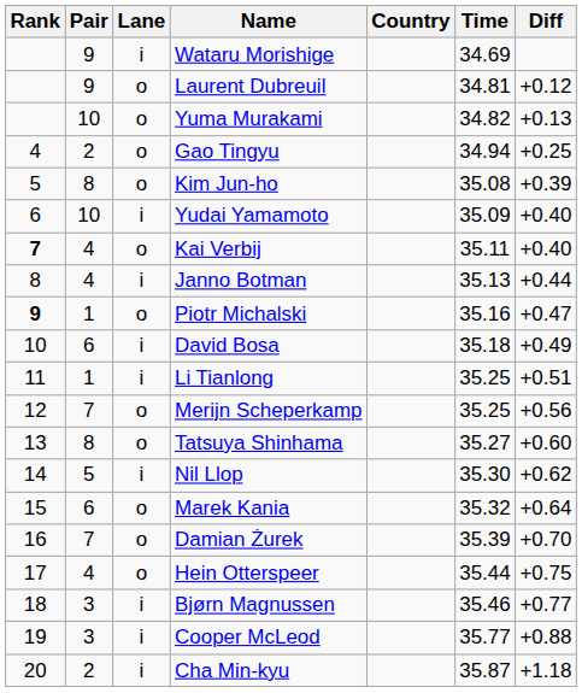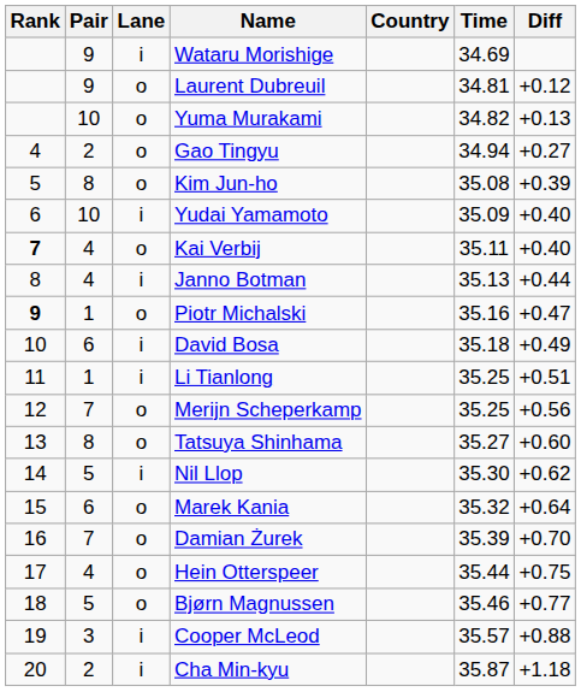 <table class="wikitable sortable" style="text-align:center">
 <tr>
 <th>Rank</th>
 <th>Pair</th>
 <th>Lane</th>
 <th>Name</th>
 <th>Country</th>
 <th>Time</th>
 <th>Diff</th>
 </tr>
 <tr>
 <td></td>
 <td>9</td>
 <td>i</td>
 <td align=left><a href='#'>Wataru Morishige</a></td>
 <td align=left></td>
 <td>34.69</td>
 <td></td>
 </tr>
 <tr>
 <td></td>
 <td>9</td>
 <td>o</td>
 <td align=left><a href='#'>Laurent Dubreuil</a></td>
 <td align=left></td>
 <td>34.81</td>
 <td>+0.12</td>
 </tr>
 <tr>
 <td></td>
 <td>10</td>
 <td>o</td>
 <td align=left><a href='#'>Yuma Murakami</a></td>
 <td align=left></td>
 <td>34.82</td>
 <td>+0.13</td>
 </tr>
 <tr>
 <td>4</td>
 <td>2</td>
 <td>o</td>
 <td align=left><a href='#'>Gao Tingyu</a></td>
 <td align=left></td>
 <td>34.94</td>
-<td>+0.25</td>
+<td>+0.27</td>
 </tr>
 <tr>
 <td>5</td>
 <td>8</td>
 <td>o</td>
 <td align=left><a href='#'>Kim Jun-ho</a></td>
 <td align=left></td>
 <td>35.08</td>
 <td>+0.39</td>
 </tr>
 <tr>
 <td>6</td>
 <td>10</td>
 <td>i</td>
 <td align=left><a href='#'>Yudai Yamamoto</a></td>
 <td align=left></td>
 <td>35.09</td>
 <td>+0.40</td>
 </tr>
 <tr>
 <td><strong>7</strong></td>
 <td>4</td>
 <td>o</td>
 <td align=left><a href='#'>Kai Verbij</a></td>
 <td align=left></td>
 <td>35.11</td>
 <td>+0.40</td>
 </tr>
 <tr>
 <td>8</td>
 <td>4</td>
 <td>i</td>
 <td align=left><a href='#'>Janno Botman</a></td>
 <td align=left></td>
 <td>35.13</td>
 <td>+0.44</td>
 </tr>
 <tr>
 <td><strong>9</strong></td>
 <td>1</td>
 <td>o</td>
 <td align=left><a href='#'>Piotr Michalski</a></td>
 <td align=left></td>
 <td>35.16</td>
 <td>+0.47</td>
 </tr>
 <tr>
 <td>10</td>
 <td>6</td>
 <td>i</td>
 <td align=left><a href='#'>David Bosa</a></td>
 <td align=left></td>
 <td>35.18</td>
 <td>+0.49</td>
 </tr>
 <tr>
 <td>11</td>
 <td>1</td>
 <td>i</td>
 <td align=left><a href='#'>Li Tianlong</a></td>
 <td align=left></td>
 <td>35.25</td>
 <td>+0.51</td>
 </tr>
 <tr>
 <td>12</td>
 <td>7</td>
 <td>o</td>
 <td align=left><a href='#'>Merijn Scheperkamp</a></td>
 <td align=left></td>
 <td>35.25</td>
 <td>+0.56</td>
 </tr>
 <tr>
 <td>13</td>
 <td>8</td>
 <td>o</td>
 <td align=left><a href='#'>Tatsuya Shinhama</a></td>
 <td align=left></td>
 <td>35.27</td>
 <td>+0.60</td>
 </tr>
 <tr>
 <td>14</td>
 <td>5</td>
 <td>i</td>
 <td align=left><a href='#'>Nil Llop</a></td>
 <td align=left></td>
 <td>35.30</td>
 <td>+0.62</td>
 </tr>
 <tr>
 <td>15</td>
 <td>6</td>
 <td>o</td>
 <td align=left><a href='#'>Marek Kania</a></td>
 <td align=left></td>
 <td>35.32</td>
 <td>+0.64</td>
 </tr>
 <tr>
 <td>16</td>
 <td>7</td>
 <td>o</td>
 <td align=left><a href='#'>Damian Żurek</a></td>
 <td align=left></td>
 <td>35.39</td>
 <td>+0.70</td>
 </tr>
 <tr>
 <td>17</td>
 <td>4</td>
 <td>o</td>
 <td align=left><a href='#'>Hein Otterspeer</a></td>
 <td align=left></td>
 <td>35.44</td>
 <td>+0.75</td>
 </tr>
 <tr>
 <td>18</td>
-<td>3</td>
-<td>i</td>
+<td>5</td>
+<td>o</td>
 <td align=left><a href='#'>Bjørn Magnussen</a></td>
 <td align=left></td>
 <td>35.46</td>
 <td>+0.77</td>
 </tr>
 <tr>
 <td>19</td>
 <td>3</td>
 <td>i</td>
 <td align=left><a href='#'>Cooper McLeod</a></td>
 <td align=left></td>
-<td>35.77</td>
+<td>35.57</td>
 <td>+0.88</td>
 </tr>
 <tr>
 <td>20</td>
 <td>2</td>
 <td>i</td>
 <td align=left><a href='#'>Cha Min-kyu</a></td>
 <td align=left></td>
 <td>35.87</td>
 <td>+1.18</td>
 </tr>
 </table>
